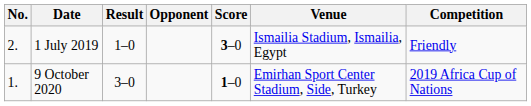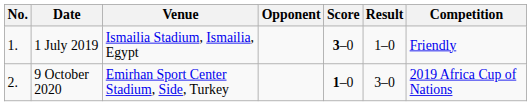 <table class="wikitable">
 <tr>
 <th>No.</th>
 <th>Date</th>
-<th>Result</th>
+<th>Venue</th>
 <th>Opponent</th>
 <th>Score</th>
-<th>Venue</th>
+<th>Result</th>
 <th>Competition</th>
 </tr>
 <tr>
-<td>2.</td>
+<td>1.</td>
 <td>1 July 2019</td>
-<td align=center>1–0</td>
+<td><a href='#'>Ismailia Stadium</a>, <a href='#'>Ismailia</a>, Egypt</td>
 <td></td>
 <td align=center><strong>3</strong>–0</td>
-<td><a href='#'>Ismailia Stadium</a>, <a href='#'>Ismailia</a>, Egypt</td>
+<td align=center>1–0</td>
 <td><a href='#'>Friendly</a></td>
 </tr>
 <tr>
-<td>1.</td>
+<td>2.</td>
 <td>9 October 2020</td>
-<td align=center>3–0</td>
+<td><a href='#'>Emirhan Sport Center Stadium</a>, <a href='#'>Side</a>, Turkey</td>
 <td></td>
 <td align=center><strong>1</strong>–0</td>
-<td><a href='#'>Emirhan Sport Center Stadium</a>, <a href='#'>Side</a>, Turkey</td>
+<td align=center>3–0</td>
 <td><a href='#'>2019 Africa Cup of Nations</a></td>
 </tr>
 </table>
